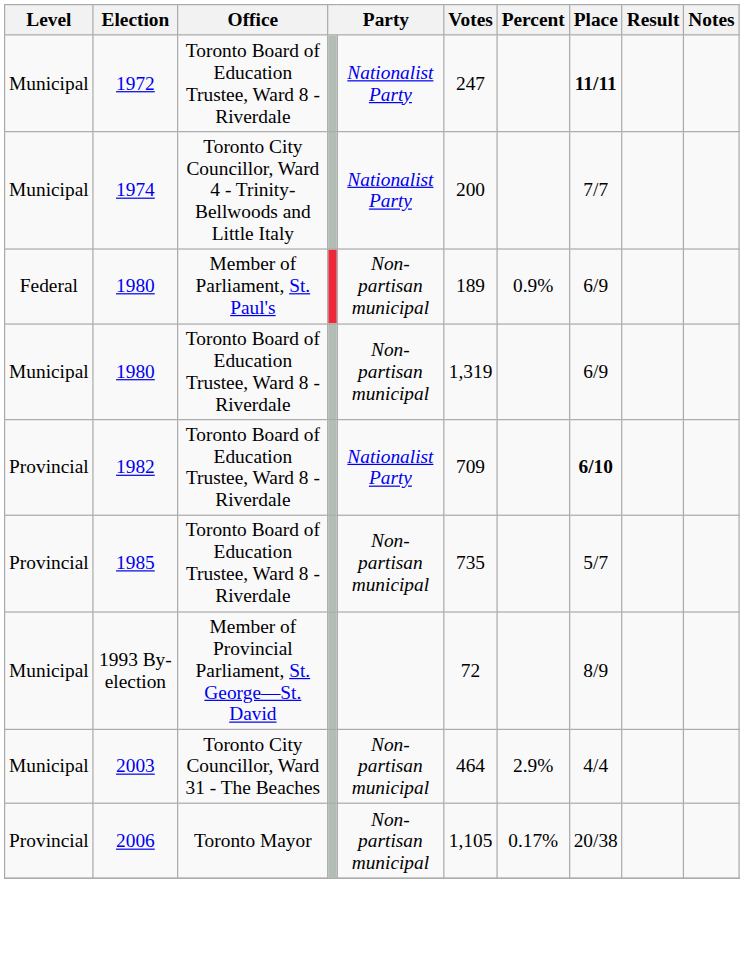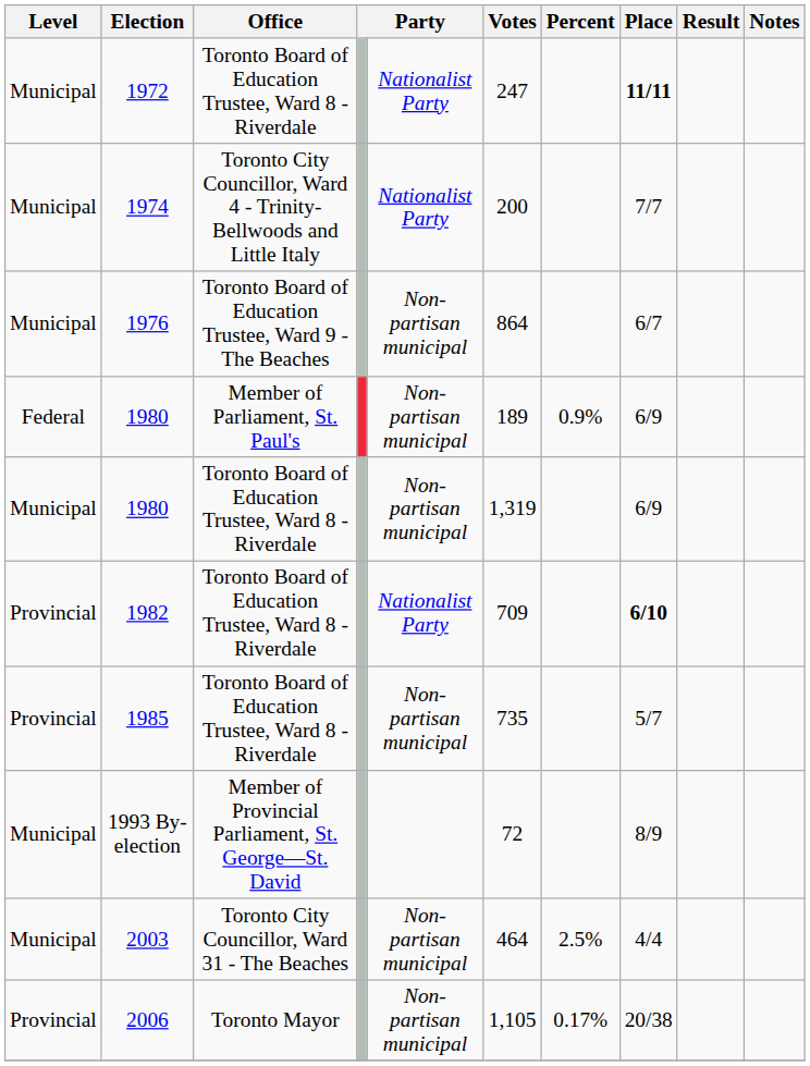 <table class="wikitable sortable" style=text-align:center;>
 <tr>
 <th>Level</th>
 <th>Election</th>
 <th>Office</th>
 <th colspan="2">Party</th>
 <th>Votes</th>
 <th>Percent</th>
 <th>Place</th>
 <th>Result</th>
 <th>Notes</th>
 </tr>
 <tr>
 <td>Municipal</td>
 <td><a href='#'>1972</a></td>
 <td>Toronto Board of Education Trustee, Ward 8 - Riverdale</td>
 <td style="background-color:#B2BEB5;"></td>
 <td><em><a href='#'>Nationalist Party</a></em> </td>
 <td>247</td>
 <td></td>
 <td><strong>11/11</strong></td>
 <td></td>
 <td></td>
 </tr>
 <tr>
 <td>Municipal</td>
 <td><a href='#'>1974</a></td>
 <td>Toronto City Councillor, Ward 4 - Trinity-Bellwoods and Little Italy</td>
 <td style="background-color:#B2BEB5;"></td>
 <td><em><a href='#'>Nationalist Party</a></em> </td>
 <td>200</td>
 <td></td>
 <td>7/7</td>
+<td></td>
+<td></td>
+</tr>
+<tr>
+<td>Municipal</td>
+<td><a href='#'>1976</a></td>
+<td>Toronto Board of Education Trustee, Ward 9 - The Beaches</td>
+<td style="background-color:#B2BEB5;"></td>
+<td><em>Non-partisan municipal</em></td>
+<td>864</td>
+<td></td>
+<td>6/7</td>
 <td></td>
 <td></td>
 </tr>
 <tr>
 <td>Federal</td>
 <td><a href='#'>1980</a></td>
 <td>Member of Parliament, <a href='#'>St. Paul's</a></td>
 <td style="background-color:#ED2939;"></td>
 <td><em>Non-partisan municipal</em></td>
 <td>189</td>
 <td>0.9%</td>
 <td>6/9</td>
 <td></td>
 <td></td>
 </tr>
 <tr>
 <td>Municipal</td>
 <td><a href='#'>1980</a></td>
 <td>Toronto Board of Education Trustee, Ward 8 - Riverdale</td>
 <td style="background-color:#B2BEB5;"></td>
 <td><em>Non-partisan municipal</em></td>
 <td>1,319</td>
 <td></td>
 <td>6/9</td>
 <td></td>
 <td></td>
 </tr>
 <tr>
 <td>Provincial</td>
 <td><a href='#'>1982</a></td>
 <td>Toronto Board of Education Trustee, Ward 8 - Riverdale</td>
 <td style="background-color:#B2BEB5;"></td>
 <td><em><a href='#'>Nationalist Party</a></em> </td>
 <td>709</td>
 <td></td>
 <td><strong>6/10</strong></td>
 <td></td>
 <td></td>
 </tr>
 <tr>
 <td>Provincial</td>
 <td><a href='#'>1985</a></td>
 <td>Toronto Board of Education Trustee, Ward 8 - Riverdale</td>
 <td style="background-color:#B2BEB5;"></td>
 <td><em>Non-partisan municipal</em></td>
 <td>735</td>
 <td></td>
 <td>5/7</td>
 <td></td>
 <td></td>
 </tr>
 <tr>
 <td>Municipal</td>
 <td>1993 By-election</td>
 <td>Member of Provincial Parliament, <a href='#'>St. George—St. David</a></td>
 <td style="background-color:#B2BEB5;"></td>
 <td></td>
 <td>72</td>
 <td></td>
 <td>8/9</td>
 <td></td>
 <td></td>
 </tr>
 <tr>
 <td>Municipal</td>
 <td><a href='#'>2003</a></td>
 <td>Toronto City Councillor, Ward 31 - The Beaches</td>
 <td style="background-color:#B2BEB5;"></td>
 <td><em>Non-partisan municipal</em></td>
 <td>464</td>
-<td>2.9%</td>
+<td>2.5%</td>
 <td>4/4</td>
 <td></td>
 <td></td>
 </tr>
 <tr>
 <td>Provincial</td>
 <td><a href='#'>2006</a></td>
 <td>Toronto Mayor</td>
 <td style="background-color:#B2BEB5;"></td>
 <td><em>Non-partisan municipal</em></td>
 <td>1,105</td>
 <td>0.17%</td>
 <td>20/38</td>
 <td></td>
 <td></td>
 </tr>
 <tr>
 </tr>
 </table>
